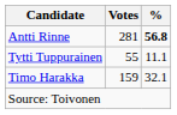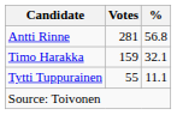 <table class=wikitable style=text-align:right>
 <tr>
 <th>Candidate</th>
 <th>Votes</th>
 <th>%</th>
 </tr>
 <tr>
 <td align=left><a href='#'>Antti Rinne</a></td>
 <td>281</td>
-<td><strong>56.8</strong></td>
+<td>56.8</td>
+</tr>
+<tr>
+<td align=left><a href='#'>Timo Harakka</a></td>
+<td>159</td>
+<td>32.1</td>
 </tr>
 <tr>
 <td align=left><a href='#'>Tytti Tuppurainen</a></td>
 <td>55</td>
 <td>11.1</td>
 </tr>
 <tr>
-<td align=left><a href='#'>Timo Harakka</a></td>
-<td>159</td>
-<td>32.1</td>
-</tr>
-<tr>
 <td align=left colspan=3>Source: Toivonen</td>
 </tr>
 </table>
